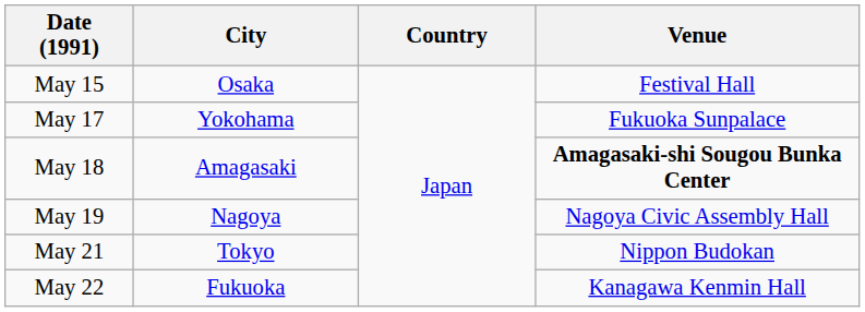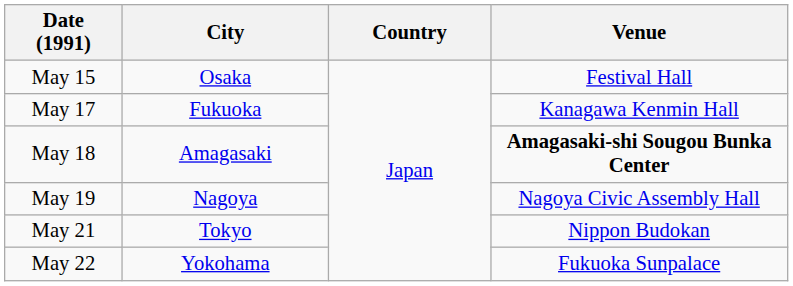 <table class="wikitable sortable plainrowheaders" style="text-align:center;">
 <tr>
 <th scope="col" style="width:7em;">Date<br>(1991)</th>
 <th scope="col" style="width:13em;">City</th>
 <th scope="col" style="width:10em;">Country</th>
 <th scope="col" style="width:20em;">Venue</th>
 </tr>
 <tr>
 <td>May 15</td>
 <td><a href='#'>Osaka</a></td>
 <td rowspan="6"><a href='#'>Japan</a></td>
 <td><a href='#'>Festival Hall</a></td>
 </tr>
 <tr>
 <td>May 17</td>
-<td><a href='#'>Yokohama</a></td>
-<td><a href='#'>Fukuoka Sunpalace</a></td>
+<td><a href='#'>Fukuoka</a></td>
+<td><a href='#'>Kanagawa Kenmin Hall</a></td>
 </tr>
 <tr>
 <td>May 18</td>
 <td><a href='#'>Amagasaki</a></td>
 <td><strong>Amagasaki-shi Sougou Bunka Center</strong></td>
 </tr>
 <tr>
 <td>May 19</td>
 <td><a href='#'>Nagoya</a></td>
 <td><a href='#'>Nagoya Civic Assembly Hall</a></td>
 </tr>
 <tr>
 <td>May 21</td>
 <td><a href='#'>Tokyo</a></td>
 <td><a href='#'>Nippon Budokan</a></td>
 </tr>
 <tr>
 <td>May 22</td>
-<td><a href='#'>Fukuoka</a></td>
-<td><a href='#'>Kanagawa Kenmin Hall</a></td>
+<td><a href='#'>Yokohama</a></td>
+<td><a href='#'>Fukuoka Sunpalace</a></td>
 </tr>
 </table>
